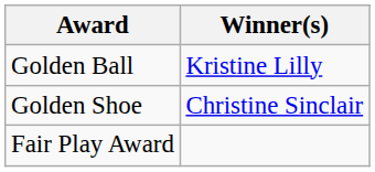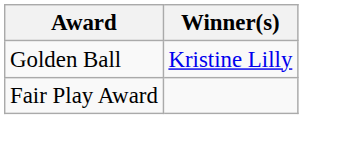 <table class="wikitable">
 <tr>
 <th>Award</th>
 <th>Winner(s)</th>
 </tr>
 <tr>
 <td>Golden Ball</td>
 <td> <a href='#'>Kristine Lilly</a></td>
 </tr>
 <tr>
-<td>Golden Shoe</td>
-<td> <a href='#'>Christine Sinclair</a></td>
-</tr>
-<tr>
 <td>Fair Play Award</td>
 <td></td>
 </tr>
 </table>
